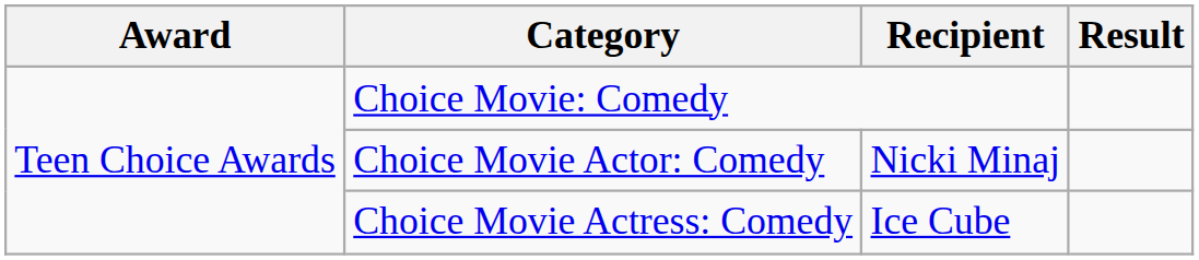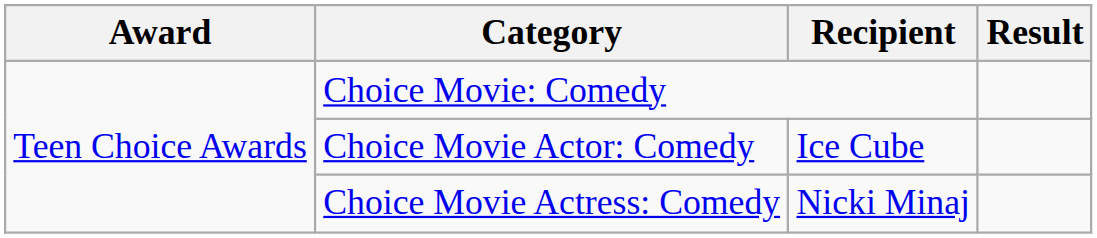 <table class="wikitable sortable">
 <tr>
 <th>Award</th>
 <th>Category</th>
 <th>Recipient</th>
 <th>Result</th>
 </tr>
 <tr>
 <td rowspan="3"><a href='#'>Teen Choice Awards</a></td>
 <td colspan="2"><a href='#'>Choice Movie: Comedy</a></td>
 <td></td>
 </tr>
 <tr>
 <td><a href='#'>Choice Movie Actor: Comedy</a></td>
-<td><a href='#'>Nicki Minaj</a></td>
+<td><a href='#'>Ice Cube</a></td>
 <td></td>
 </tr>
 <tr>
 <td><a href='#'>Choice Movie Actress: Comedy</a></td>
-<td><a href='#'>Ice Cube</a></td>
+<td><a href='#'>Nicki Minaj</a></td>
 <td></td>
 </tr>
 </table>
